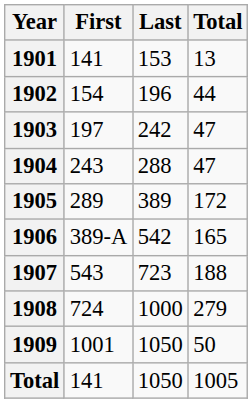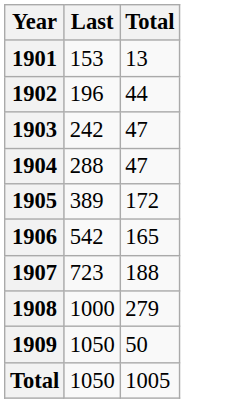 <table class="wikitable">
 <tr>
 <th>Year</th>
-<th>First</th>
 <th>Last</th>
 <th>Total</th>
 </tr>
 <tr>
 <th>1901</th>
-<td>141</td>
 <td>153</td>
 <td>13</td>
 </tr>
 <tr>
 <th>1902</th>
-<td>154</td>
 <td>196</td>
 <td>44</td>
 </tr>
 <tr>
 <th>1903</th>
-<td>197</td>
 <td>242</td>
 <td>47</td>
 </tr>
 <tr>
 <th>1904</th>
-<td>243</td>
 <td>288</td>
 <td>47</td>
 </tr>
 <tr>
 <th>1905</th>
-<td>289</td>
 <td>389</td>
 <td>172</td>
 </tr>
 <tr>
 <th>1906</th>
-<td>389-A</td>
 <td>542</td>
 <td>165</td>
 </tr>
 <tr>
 <th>1907</th>
-<td>543</td>
 <td>723</td>
 <td>188</td>
 </tr>
 <tr>
 <th>1908</th>
-<td>724</td>
 <td>1000</td>
 <td>279</td>
 </tr>
 <tr>
 <th>1909</th>
-<td>1001</td>
 <td>1050</td>
 <td>50</td>
 </tr>
 <tr>
 <th>Total</th>
-<td>141</td>
 <td>1050</td>
 <td>1005</td>
 </tr>
 </table>
